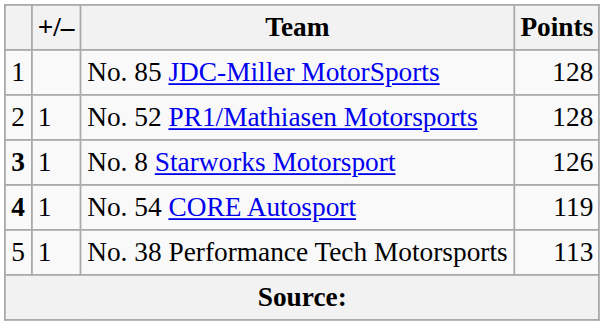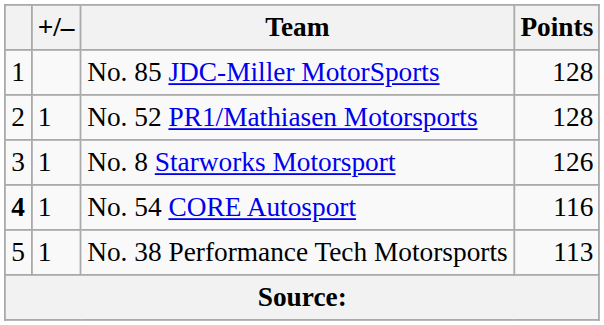 <table class="wikitable" style="font-size: 95%;">
 <tr>
 <th scope="col"></th>
 <th scope="col">+/–</th>
 <th scope="col">Team</th>
 <th scope="col">Points</th>
 </tr>
 <tr>
 <td align=center>1</td>
 <td align="left"></td>
 <td> No. 85 <a href='#'>JDC-Miller MotorSports</a></td>
 <td align=right>128</td>
 </tr>
 <tr>
 <td align=center>2</td>
 <td align="left"> 1</td>
 <td> No. 52 <a href='#'>PR1/Mathiasen Motorsports</a></td>
 <td align=right>128</td>
 </tr>
 <tr>
-<td align=center><strong>3</strong></td>
+<td align=center>3</td>
 <td align="left"> 1</td>
 <td> No. 8 <a href='#'>Starworks Motorsport</a></td>
 <td align=right>126</td>
 </tr>
 <tr>
 <td align=center><strong>4</strong></td>
 <td align="left"> 1</td>
 <td> No. 54 <a href='#'>CORE Autosport</a></td>
-<td align=right>119</td>
+<td align=right>116</td>
 </tr>
 <tr>
 <td align=center>5</td>
 <td align="left"> 1</td>
 <td> No. 38 Performance Tech Motorsports</td>
 <td align=right>113</td>
 </tr>
 <tr>
 <th colspan=5>Source:</th>
 </tr>
 </table>
